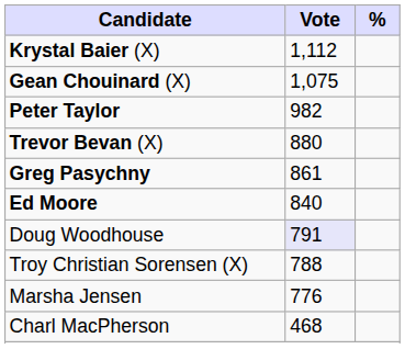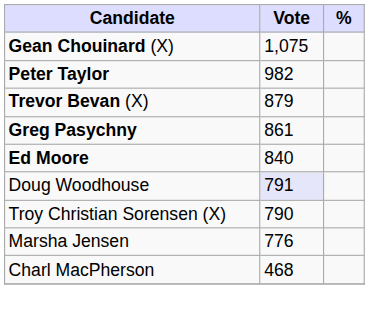 <table class="wikitable">
 <tr>
 <th style="background:#ddf; width:225px;">Candidate</th>
 <th style="background:#ddf; width:50px;">Vote</th>
 <th style="background:#ddf; width:30px;">%</th>
-</tr>
-<tr>
-<td><strong>Krystal Baier</strong> (X)</td>
-<td>1,112</td>
-<td></td>
 </tr>
 <tr>
 <td><strong>Gean Chouinard</strong> (X)</td>
 <td>1,075</td>
 <td></td>
 </tr>
 <tr>
 <td><strong>Peter Taylor</strong></td>
 <td>982</td>
 <td></td>
 </tr>
 <tr>
 <td><strong>Trevor Bevan</strong> (X)</td>
-<td>880</td>
+<td>879</td>
 <td></td>
 </tr>
 <tr>
 <td><strong>Greg Pasychny</strong></td>
 <td>861</td>
 <td></td>
 </tr>
 <tr>
 <td><strong>Ed Moore</strong></td>
 <td>840</td>
 <td></td>
 </tr>
 <tr>
 <td>Doug Woodhouse</td>
 <td style="background: lavender;">791</td>
 <td></td>
 </tr>
 <tr>
 <td>Troy Christian Sorensen (X)</td>
-<td>788</td>
+<td>790</td>
 <td></td>
 </tr>
 <tr>
 <td>Marsha Jensen</td>
 <td>776</td>
 <td></td>
 </tr>
 <tr>
 <td>Charl MacPherson</td>
 <td>468</td>
 <td></td>
 </tr>
 <tr>
 </tr>
 <tr>
 </tr>
 </table>
